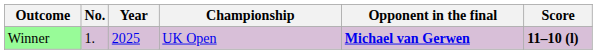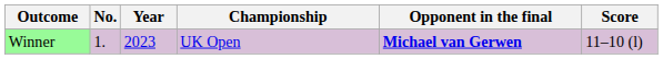 <table class="sortable wikitable">
 <tr>
 <th width="80">Outcome</th>
 <th width="20">No.</th>
 <th width="50">Year</th>
 <th style="width:200px;">Championship</th>
 <th style="width:200px;">Opponent in the final</th>
 <th width="70">Score</th>
 </tr>
 <tr style="background:thistle">
 <td style="background:#98FB98;">Winner</td>
 <td>1.</td>
-<td><a href='#'>2025</a></td>
+<td><a href='#'>2023</a></td>
 <td><a href='#'>UK Open</a></td>
 <td><strong> <a href='#'>Michael van Gerwen</a></strong></td>
-<td><strong>11–10 (l)</strong></td>
+<td>11–10 (l)</td>
 </tr>
 </table>
